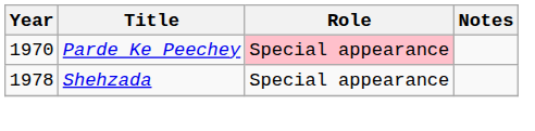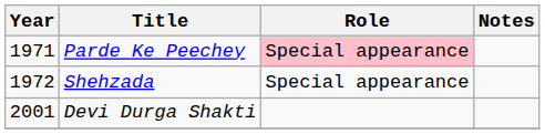 <table class="wikitable sortable">
 <tr>
 <th>Year</th>
 <th>Title</th>
 <th>Role</th>
 <th class="unsortable">Notes</th>
 </tr>
 <tr>
-<td>1970</td>
+<td>1971</td>
 <td><em><a href='#'>Parde Ke Peechey</a></em></td>
 <td style="background: pink;">Special appearance</td>
 <td></td>
 </tr>
 <tr>
-<td>1978</td>
+<td>1972</td>
 <td><em><a href='#'>Shehzada</a></em></td>
 <td>Special appearance</td>
 <td></td>
 </tr>
 <tr>
+<td>2001</td>
+<td><em>Devi Durga Shakti</em></td>
+<td></td>
+<td></td>
+</tr>
+<tr>
 </tr>
 </table>
